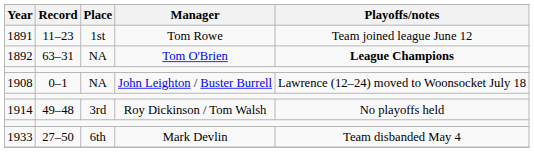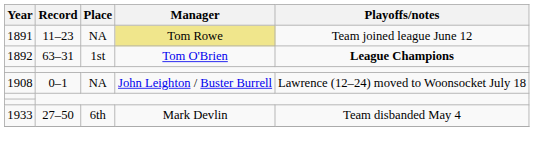 <table class="wikitable" style="text-align:center; font-size: 95%;">
 <tr>
 <th>Year</th>
 <th>Record</th>
 <th>Place</th>
 <th>Manager</th>
 <th>Playoffs/notes</th>
 </tr>
 <tr align=center>
 <td>1891</td>
 <td>11–23</td>
-<td>1st</td>
-<td>Tom Rowe</td>
+<td>NA</td>
+<td style="background: khaki;">Tom Rowe</td>
 <td>Team joined league June 12</td>
 </tr>
 <tr align=center>
 <td>1892</td>
 <td>63–31</td>
-<td>NA</td>
+<td>1st</td>
 <td><a href='#'>Tom O'Brien</a></td>
 <td><strong>League Champions</strong></td>
 </tr>
 <tr align=center>
 <td></td>
 </tr>
 <tr align=center>
 <td>1908</td>
 <td>0–1</td>
 <td>NA</td>
 <td><a href='#'>John Leighton</a> / <a href='#'>Buster Burrell</a></td>
 <td>Lawrence (12–24) moved to Woonsocket July 18</td>
 </tr>
 <tr align=center>
 <td></td>
 </tr>
 <tr align=center>
-<td>1914</td>
-<td>49–48</td>
-<td>3rd</td>
-<td>Roy Dickinson / Tom Walsh</td>
-<td>No playoffs held</td>
-</tr>
-<tr align=center>
 <td></td>
 </tr>
 <tr align=center>
 <td>1933</td>
 <td>27–50</td>
 <td>6th</td>
 <td>Mark Devlin</td>
 <td>Team disbanded May 4</td>
 </tr>
 <tr align=center>
 </tr>
 </table>
